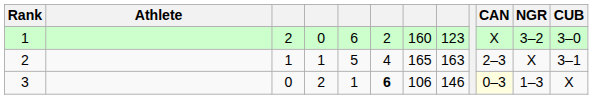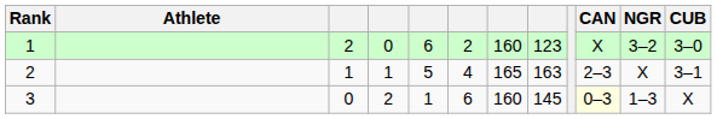 <table class="wikitable" style="text-align:center">
 <tr>
 <th>Rank</th>
 <th width=250>Athlete</th>
 <th width=30></th>
 <th width=30></th>
 <th width=30></th>
 <th width=30></th>
 <th width=30></th>
 <th width=30></th>
 <th rowspan=4></th>
 <th width=30>CAN</th>
 <th width=30>NGR</th>
 <th width=30>CUB</th>
 </tr>
 <tr bgcolor=#ccffcc>
 <td>1</td>
 <td align=left></td>
 <td>2</td>
 <td>0</td>
 <td>6</td>
 <td>2</td>
 <td>160</td>
 <td>123</td>
 <td>X</td>
 <td>3–2</td>
 <td>3–0</td>
 </tr>
 <tr>
 <td>2</td>
 <td align=left></td>
 <td>1</td>
 <td>1</td>
 <td>5</td>
 <td>4</td>
 <td>165</td>
 <td>163</td>
 <td>2–3</td>
 <td>X</td>
 <td>3–1</td>
 </tr>
 <tr>
 <td>3</td>
 <td align=left></td>
 <td>0</td>
 <td>2</td>
 <td>1</td>
-<td><strong>6</strong></td>
-<td>106</td>
-<td>146</td>
+<td>6</td>
+<td>160</td>
+<td>145</td>
 <td style="background: lightyellow;">0–3</td>
 <td>1–3</td>
 <td>X</td>
 </tr>
 </table>
